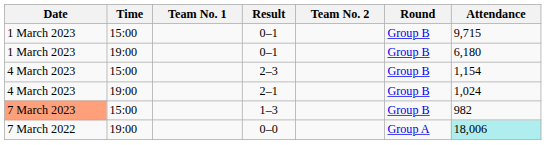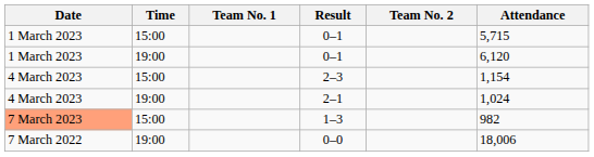 <table class="wikitable" style="text-align:left; width:80%;">
 <tr>
 <th>Date</th>
 <th>Time</th>
 <th>Team No. 1</th>
 <th>Result</th>
 <th>Team No. 2</th>
-<th>Round</th>
 <th>Attendance</th>
 </tr>
 <tr>
 <td>1 March 2023</td>
 <td>15:00</td>
 <td></td>
 <td style="text-align:center;">0–1</td>
 <td></td>
-<td><a href='#'>Group B</a></td>
-<td>9,715</td>
+<td>5,715</td>
 </tr>
 <tr>
 <td>1 March 2023</td>
 <td>19:00</td>
 <td></td>
 <td style="text-align:center;">0–1</td>
 <td></td>
-<td><a href='#'>Group B</a></td>
-<td>6,180</td>
+<td>6,120</td>
 </tr>
 <tr>
 <td>4 March 2023</td>
 <td>15:00</td>
 <td></td>
 <td style="text-align:center;">2–3</td>
 <td></td>
-<td><a href='#'>Group B</a></td>
 <td>1,154</td>
 </tr>
 <tr>
 <td>4 March 2023</td>
 <td>19:00</td>
 <td></td>
 <td style="text-align:center;">2–1</td>
 <td></td>
-<td><a href='#'>Group B</a></td>
 <td>1,024</td>
 </tr>
 <tr>
 <td style="background: lightsalmon;">7 March 2023</td>
 <td>15:00</td>
 <td></td>
 <td style="text-align:center;">1–3</td>
 <td></td>
-<td><a href='#'>Group B</a></td>
 <td>982</td>
 </tr>
 <tr>
 <td>7 March 2022</td>
 <td>19:00</td>
 <td></td>
 <td style="text-align:center;">0–0</td>
 <td></td>
-<td><a href='#'>Group A</a></td>
-<td style="background: paleturquoise;">18,006</td>
+<td>18,006</td>
 </tr>
 </table>
